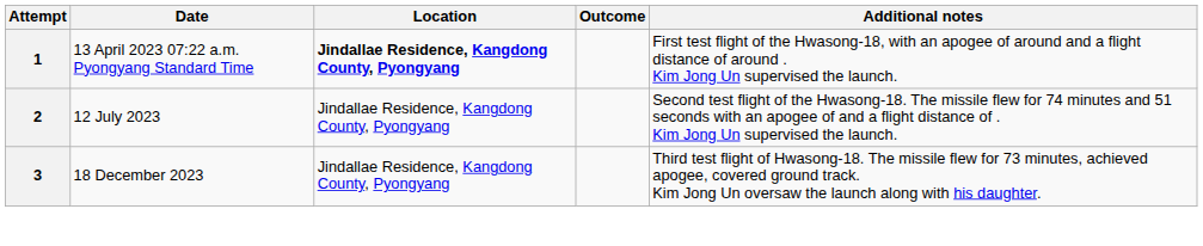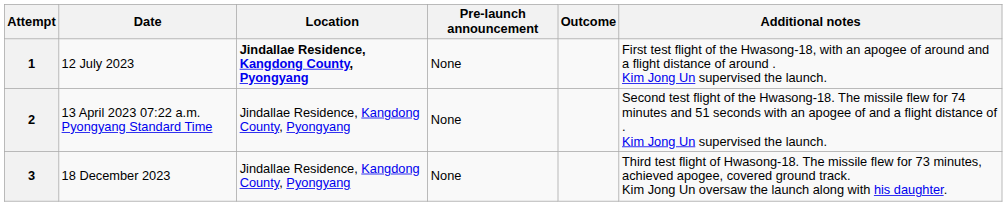 <table class="wikitable">
 <tr>
 <th scope="col">Attempt</th>
 <th scope="col">Date</th>
 <th scope="col">Location</th>
+<th scope="col">Pre-launch announcement</th>
 <th scope="col">Outcome</th>
 <th scope="col">Additional notes</th>
 </tr>
 <tr>
 <th scope="row">1</th>
-<td>13 April 2023 07:22 a.m. <a href='#'>Pyongyang Standard Time</a></td>
+<td>12 July 2023</td>
 <td><strong>Jindallae Residence, <a href='#'>Kangdong County</a>, <a href='#'>Pyongyang</a><br></strong></td>
+<td>None</td>
 <td></td>
 <td>First test flight of the Hwasong-18, with an apogee of around  and a flight distance of around .<br><a href='#'>Kim Jong Un</a> supervised the launch.</td>
 </tr>
 <tr>
 <th scope="row">2</th>
-<td>12 July 2023</td>
+<td>13 April 2023 07:22 a.m. <a href='#'>Pyongyang Standard Time</a></td>
 <td>Jindallae Residence, <a href='#'>Kangdong County</a>, <a href='#'>Pyongyang</a><br></td>
+<td>None</td>
 <td></td>
 <td>Second test flight of the Hwasong-18. The missile flew for 74 minutes and 51 seconds with an apogee of  and a flight distance of .<br><a href='#'>Kim Jong Un</a> supervised the launch.</td>
 </tr>
 <tr>
 <th scope="row">3</th>
 <td>18 December 2023</td>
 <td>Jindallae Residence, <a href='#'>Kangdong County</a>, <a href='#'>Pyongyang</a><br></td>
+<td>None</td>
 <td></td>
 <td>Third test flight of Hwasong-18. The missile flew for 73 minutes, achieved  apogee, covered  ground track.<br>Kim Jong Un oversaw the launch along with <a href='#'>his daughter</a>.</td>
 </tr>
 </table>
